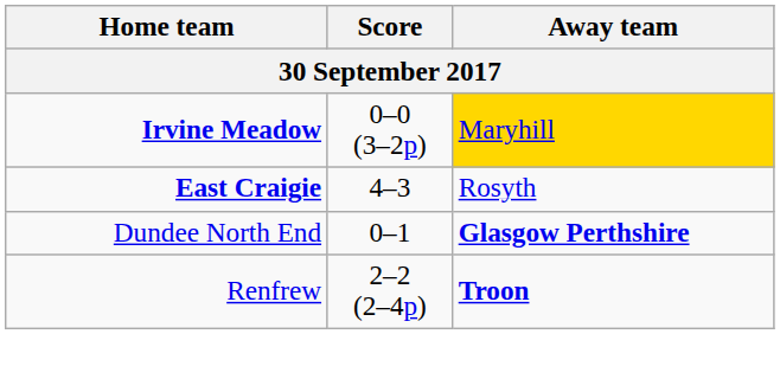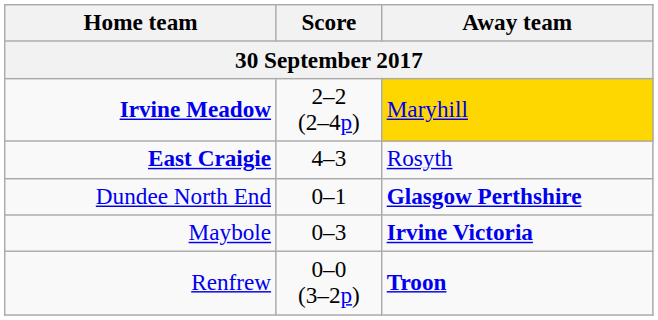 <table class="wikitable" style="border-collapse: collapse;">
 <tr>
 <th align="right" width="180">Home team</th>
 <th align="center" width="65">Score</th>
 <th align="left" width="180">Away team</th>
 </tr>
 <tr>
 <th colspan="3" align="center">30 September 2017</th>
 </tr>
 <tr>
 <td style="text-align:right;"><strong><a href='#'>Irvine Meadow</a></strong></td>
-<td style="text-align:center;">0–0<br>(3–2<a href='#'>p</a>)</td>
+<td style="text-align:center;">2–2<br>(2–4<a href='#'>p</a>)</td>
 <td style="background: gold; text-align:left;"><a href='#'>Maryhill</a></td>
 </tr>
 <tr>
 <td style="text-align:right;"><strong><a href='#'>East Craigie</a></strong></td>
 <td style="text-align:center;">4–3</td>
 <td style="text-align:left;"><a href='#'>Rosyth</a></td>
 </tr>
 <tr>
 <td style="text-align:right;"><a href='#'>Dundee North End</a></td>
 <td style="text-align:center;">0–1</td>
 <td style="text-align:left;"><strong><a href='#'>Glasgow Perthshire</a></strong></td>
 </tr>
 <tr>
+<td style="text-align:right;"><a href='#'>Maybole</a></td>
+<td style="text-align:center;">0–3</td>
+<td style="text-align:left;"><strong><a href='#'>Irvine Victoria</a></strong></td>
+</tr>
+<tr>
 <td style="text-align:right;"><a href='#'>Renfrew</a></td>
-<td style="text-align:center;">2–2<br>(2–4<a href='#'>p</a>)</td>
+<td style="text-align:center;">0–0<br>(3–2<a href='#'>p</a>)</td>
 <td style="text-align:left;"><strong><a href='#'>Troon</a></strong></td>
 </tr>
 </table>
